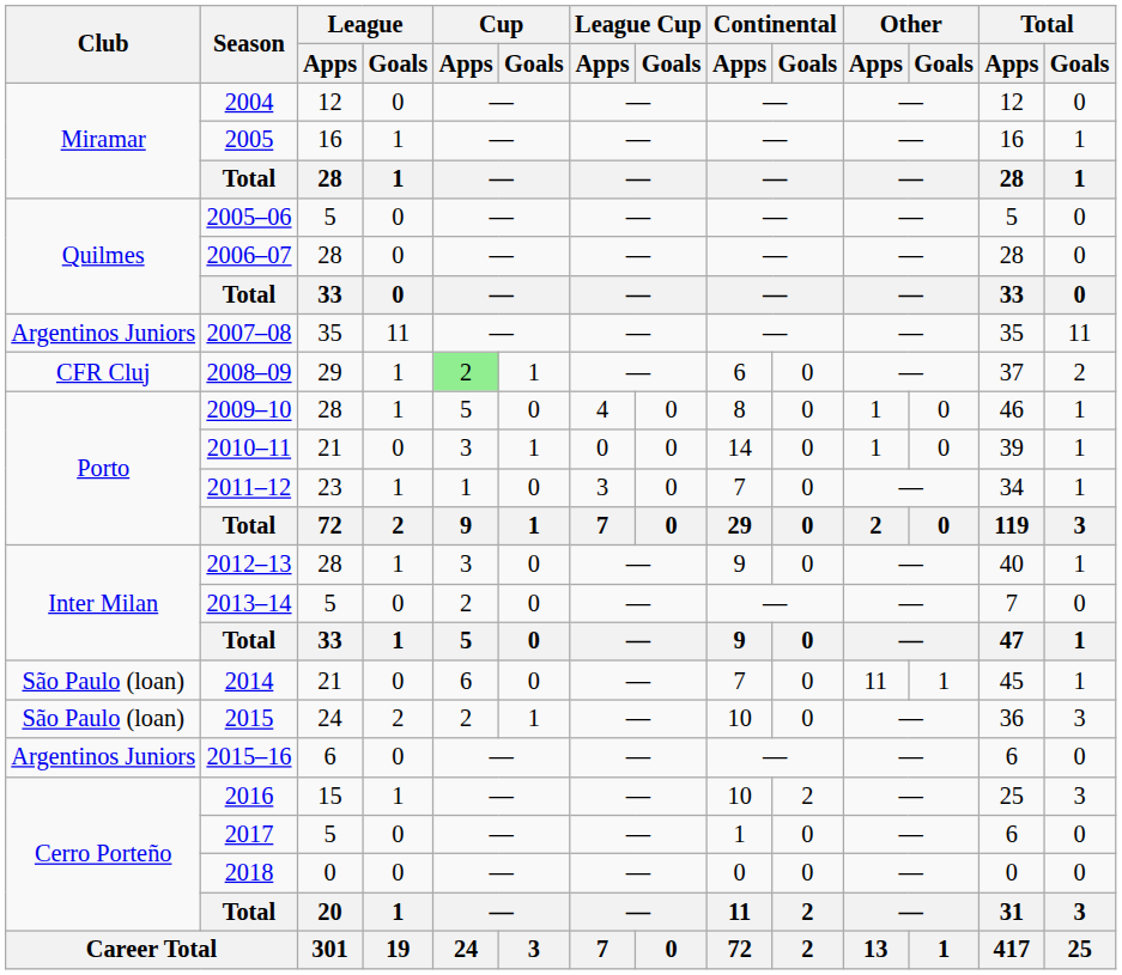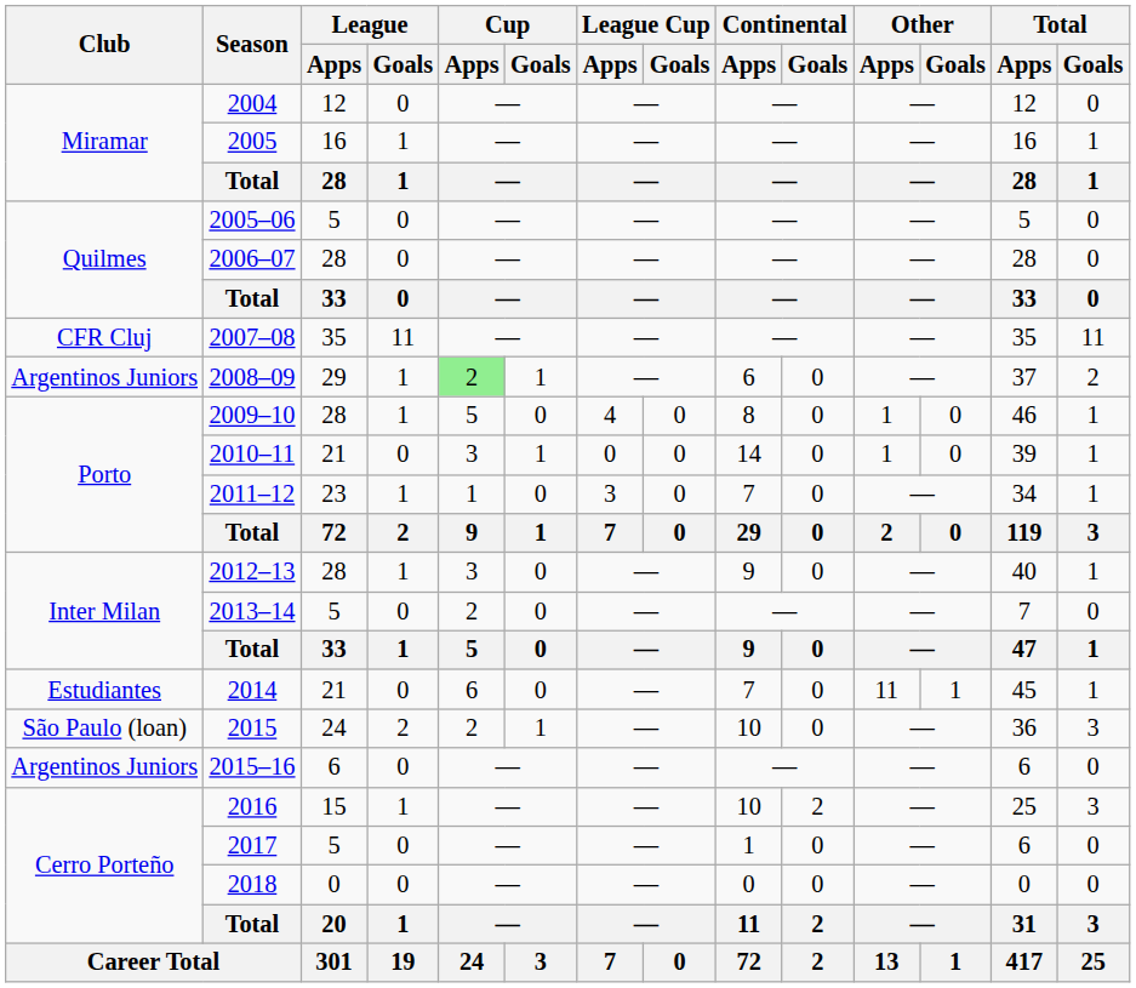 <table class="wikitable" style="text-align:center;">
 <tr>
 <th rowspan="2">Club</th>
 <th rowspan="2">Season</th>
 <th colspan="2">League</th>
 <th colspan="2">Cup</th>
 <th colspan="2">League Cup</th>
 <th colspan="2">Continental</th>
 <th colspan="2">Other</th>
 <th colspan="2">Total</th>
 </tr>
 <tr>
 <th>Apps</th>
 <th>Goals</th>
 <th>Apps</th>
 <th>Goals</th>
 <th>Apps</th>
 <th>Goals</th>
 <th>Apps</th>
 <th>Goals</th>
 <th>Apps</th>
 <th>Goals</th>
 <th>Apps</th>
 <th>Goals</th>
 </tr>
 <tr>
 <td rowspan="3" valign="center"><a href='#'>Miramar</a></td>
 <td><a href='#'>2004</a></td>
 <td>12</td>
 <td>0</td>
 <td colspan="2">—</td>
 <td colspan="2">—</td>
 <td colspan="2">—</td>
 <td colspan="2">—</td>
 <td>12</td>
 <td>0</td>
 </tr>
 <tr>
 <td><a href='#'>2005</a></td>
 <td>16</td>
 <td>1</td>
 <td colspan="2">—</td>
 <td colspan="2">—</td>
 <td colspan="2">—</td>
 <td colspan="2">—</td>
 <td>16</td>
 <td>1</td>
 </tr>
 <tr>
 <th>Total</th>
 <th>28</th>
 <th>1</th>
 <th colspan="2">—</th>
 <th colspan="2">—</th>
 <th colspan="2">—</th>
 <th colspan="2">—</th>
 <th>28</th>
 <th>1</th>
 </tr>
 <tr>
 <td rowspan="3" valign="center"><a href='#'>Quilmes</a></td>
 <td><a href='#'>2005–06</a></td>
 <td>5</td>
 <td>0</td>
 <td colspan="2">—</td>
 <td colspan="2">—</td>
 <td colspan="2">—</td>
 <td colspan="2">—</td>
 <td>5</td>
 <td>0</td>
 </tr>
 <tr>
 <td><a href='#'>2006–07</a></td>
 <td>28</td>
 <td>0</td>
 <td colspan="2">—</td>
 <td colspan="2">—</td>
 <td colspan="2">—</td>
 <td colspan="2">—</td>
 <td>28</td>
 <td>0</td>
 </tr>
 <tr>
 <th>Total</th>
 <th>33</th>
 <th>0</th>
 <th colspan="2">—</th>
 <th colspan="2">—</th>
 <th colspan="2">—</th>
 <th colspan="2">—</th>
 <th>33</th>
 <th>0</th>
 </tr>
 <tr>
-<td rowspan="1"><a href='#'>Argentinos Juniors</a></td>
+<td rowspan="1"><a href='#'>CFR Cluj</a></td>
 <td><a href='#'>2007–08</a></td>
 <td>35</td>
 <td>11</td>
 <td colspan="2">—</td>
 <td colspan="2">—</td>
 <td colspan="2">—</td>
 <td colspan="2">—</td>
 <td>35</td>
 <td>11</td>
 </tr>
 <tr>
-<td rowspan="1"><a href='#'>CFR Cluj</a></td>
+<td rowspan="1"><a href='#'>Argentinos Juniors</a></td>
 <td><a href='#'>2008–09</a></td>
 <td>29</td>
 <td>1</td>
 <td style="background: lightgreen;">2</td>
 <td>1</td>
 <td colspan="2">—</td>
 <td>6</td>
 <td>0</td>
 <td colspan="2">—</td>
 <td>37</td>
 <td>2</td>
 </tr>
 <tr>
 <td rowspan="4" valign="center"><a href='#'>Porto</a></td>
 <td><a href='#'>2009–10</a></td>
 <td>28</td>
 <td>1</td>
 <td>5</td>
 <td>0</td>
 <td>4</td>
 <td>0</td>
 <td>8</td>
 <td>0</td>
 <td>1</td>
 <td>0</td>
 <td>46</td>
 <td>1</td>
 </tr>
 <tr>
 <td><a href='#'>2010–11</a></td>
 <td>21</td>
 <td>0</td>
 <td>3</td>
 <td>1</td>
 <td>0</td>
 <td>0</td>
 <td>14</td>
 <td>0</td>
 <td>1</td>
 <td>0</td>
 <td>39</td>
 <td>1</td>
 </tr>
 <tr>
 <td><a href='#'>2011–12</a></td>
 <td>23</td>
 <td>1</td>
 <td>1</td>
 <td>0</td>
 <td>3</td>
 <td>0</td>
 <td>7</td>
 <td>0</td>
 <td colspan="2">—</td>
 <td>34</td>
 <td>1</td>
 </tr>
 <tr>
 <th>Total</th>
 <th>72</th>
 <th>2</th>
 <th>9</th>
 <th>1</th>
 <th>7</th>
 <th>0</th>
 <th>29</th>
 <th>0</th>
 <th>2</th>
 <th>0</th>
 <th>119</th>
 <th>3</th>
 </tr>
 <tr>
 <td rowspan="3" valign="center"><a href='#'>Inter Milan</a></td>
 <td><a href='#'>2012–13</a></td>
 <td>28</td>
 <td>1</td>
 <td>3</td>
 <td>0</td>
 <td colspan="2">—</td>
 <td>9</td>
 <td>0</td>
 <td colspan="2">—</td>
 <td>40</td>
 <td>1</td>
 </tr>
 <tr>
 <td><a href='#'>2013–14</a></td>
 <td>5</td>
 <td>0</td>
 <td>2</td>
 <td>0</td>
 <td colspan="2">—</td>
 <td colspan="2">—</td>
 <td colspan="2">—</td>
 <td>7</td>
 <td>0</td>
 </tr>
 <tr>
 <th>Total</th>
 <th>33</th>
 <th>1</th>
 <th>5</th>
 <th>0</th>
 <th colspan="2">—</th>
 <th>9</th>
 <th>0</th>
 <th colspan="2">—</th>
 <th>47</th>
 <th>1</th>
 </tr>
 <tr>
-<td rowspan="1"><a href='#'>São Paulo</a> (loan)</td>
+<td rowspan="1"><a href='#'>Estudiantes</a></td>
 <td><a href='#'>2014</a></td>
 <td>21</td>
 <td>0</td>
 <td>6</td>
 <td>0</td>
 <td colspan="2">—</td>
 <td>7</td>
 <td>0</td>
 <td>11</td>
 <td>1</td>
 <td>45</td>
 <td>1</td>
 </tr>
 <tr>
 <td rowspan="1"><a href='#'>São Paulo</a> (loan)</td>
 <td><a href='#'>2015</a></td>
 <td>24</td>
 <td>2</td>
 <td>2</td>
 <td>1</td>
 <td colspan="2">—</td>
 <td>10</td>
 <td>0</td>
 <td colspan="2">—</td>
 <td>36</td>
 <td>3</td>
 </tr>
 <tr>
 <td rowspan="1"><a href='#'>Argentinos Juniors</a></td>
 <td><a href='#'>2015–16</a></td>
 <td>6</td>
 <td>0</td>
 <td colspan="2">—</td>
 <td colspan="2">—</td>
 <td colspan="2">—</td>
 <td colspan="2">—</td>
 <td>6</td>
 <td>0</td>
 </tr>
 <tr>
 <td rowspan="4" valign="center"><a href='#'>Cerro Porteño</a></td>
 <td><a href='#'>2016</a></td>
 <td>15</td>
 <td>1</td>
 <td colspan="2">—</td>
 <td colspan="2">—</td>
 <td>10</td>
 <td>2</td>
 <td colspan="2">—</td>
 <td>25</td>
 <td>3</td>
 </tr>
 <tr>
 <td><a href='#'>2017</a></td>
 <td>5</td>
 <td>0</td>
 <td colspan="2">—</td>
 <td colspan="2">—</td>
 <td>1</td>
 <td>0</td>
 <td colspan="2">—</td>
 <td>6</td>
 <td>0</td>
 </tr>
 <tr>
 <td><a href='#'>2018</a></td>
 <td>0</td>
 <td>0</td>
 <td colspan="2">—</td>
 <td colspan="2">—</td>
 <td>0</td>
 <td>0</td>
 <td colspan="2">—</td>
 <td>0</td>
 <td>0</td>
 </tr>
 <tr>
 <th>Total</th>
 <th>20</th>
 <th>1</th>
 <th colspan="2">—</th>
 <th colspan="2">—</th>
 <th>11</th>
 <th>2</th>
 <th colspan="2">—</th>
 <th>31</th>
 <th>3</th>
 </tr>
 <tr>
 <th colspan="2">Career Total</th>
 <th>301</th>
 <th>19</th>
 <th>24</th>
 <th>3</th>
 <th>7</th>
 <th>0</th>
 <th>72</th>
 <th>2</th>
 <th>13</th>
 <th>1</th>
 <th>417</th>
 <th>25</th>
 </tr>
 </table>
